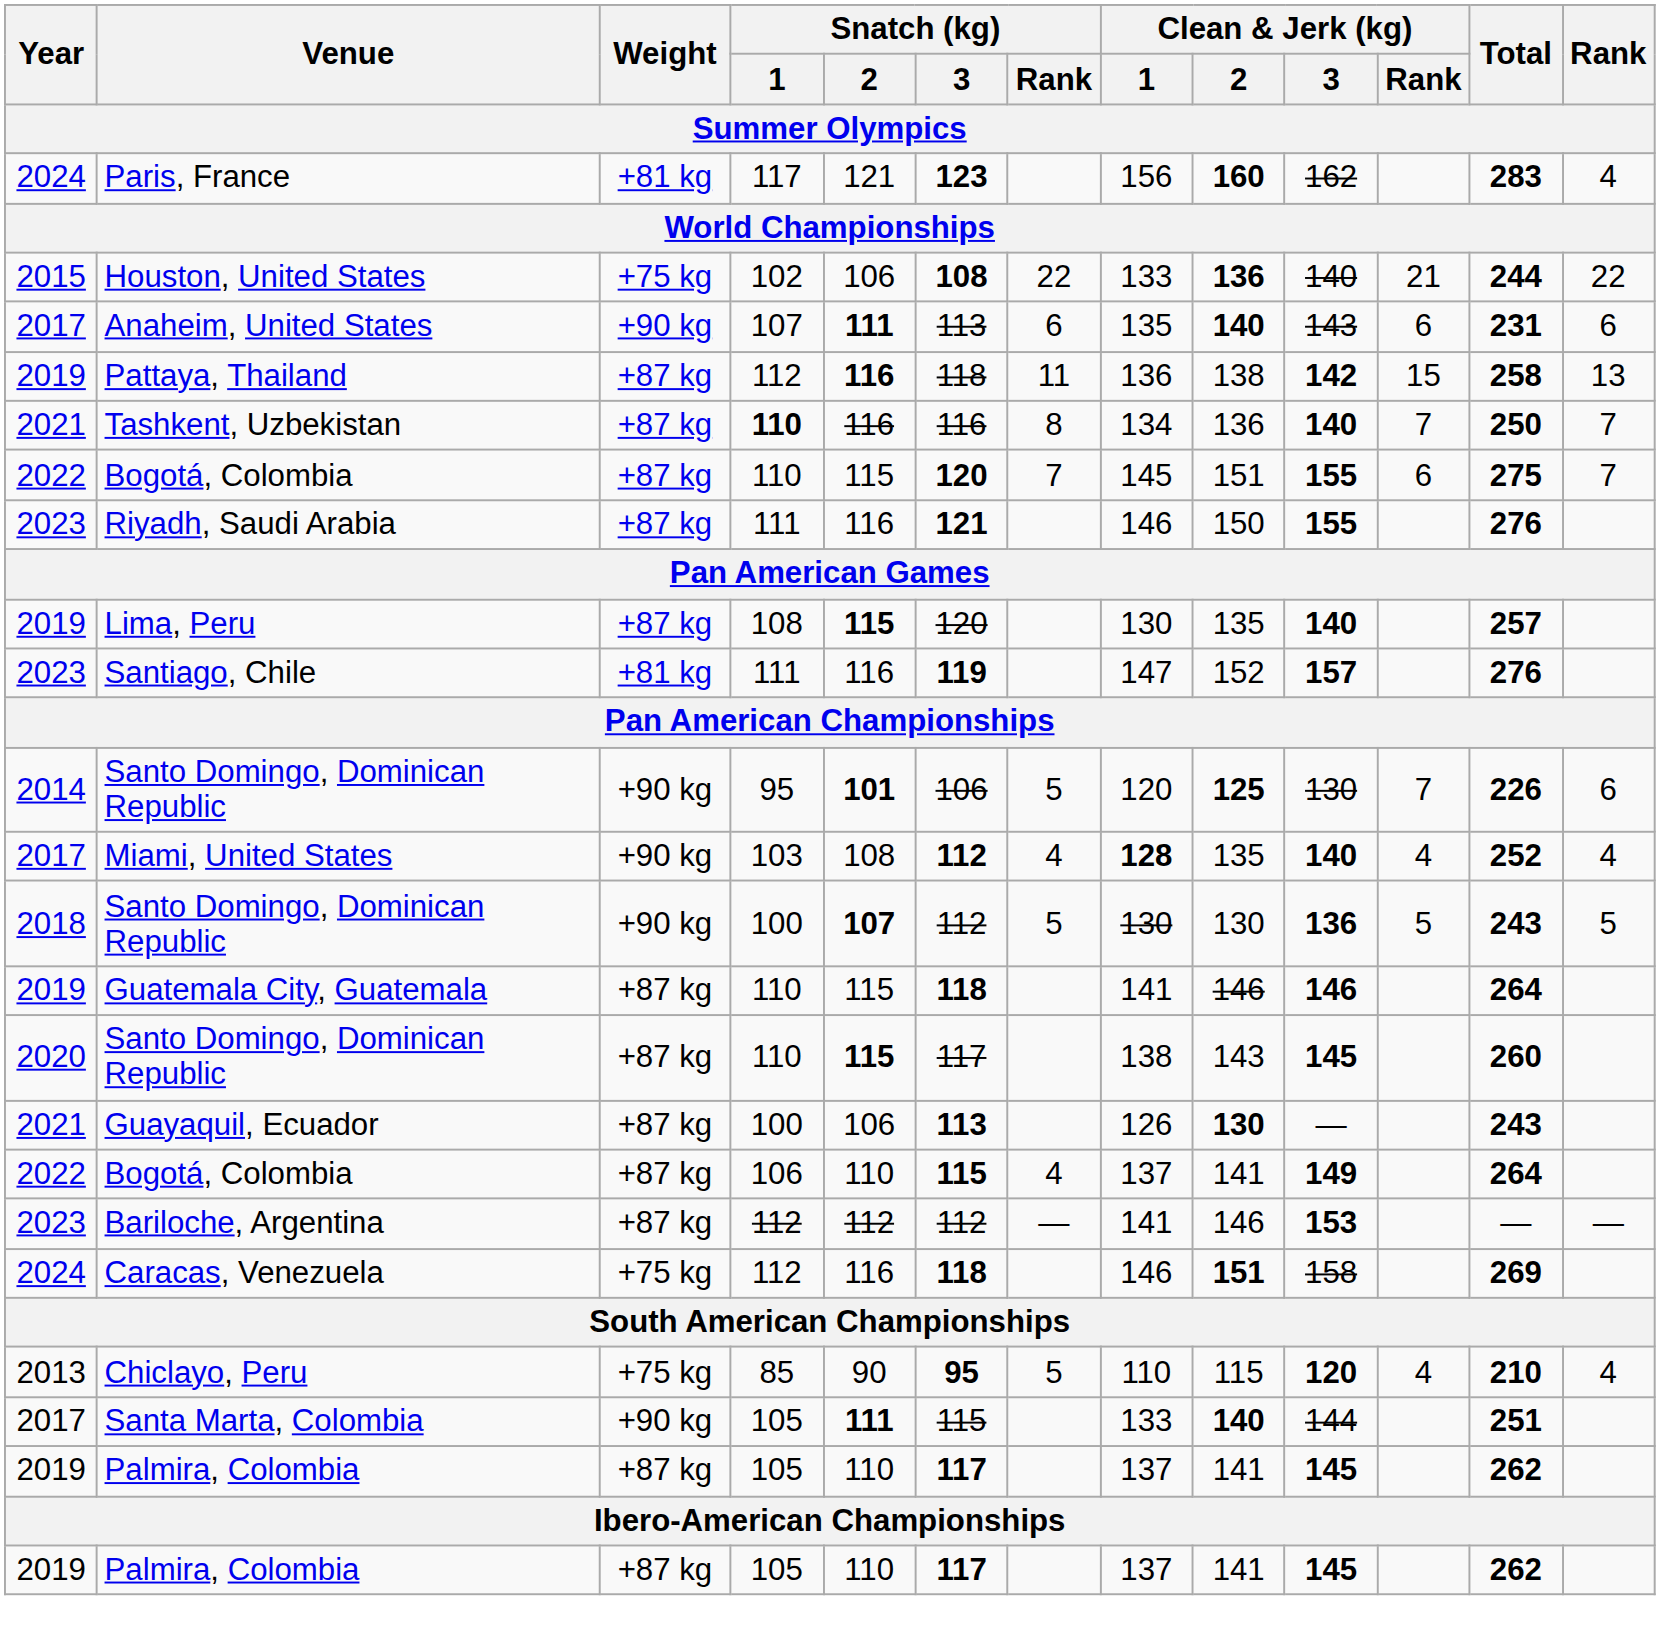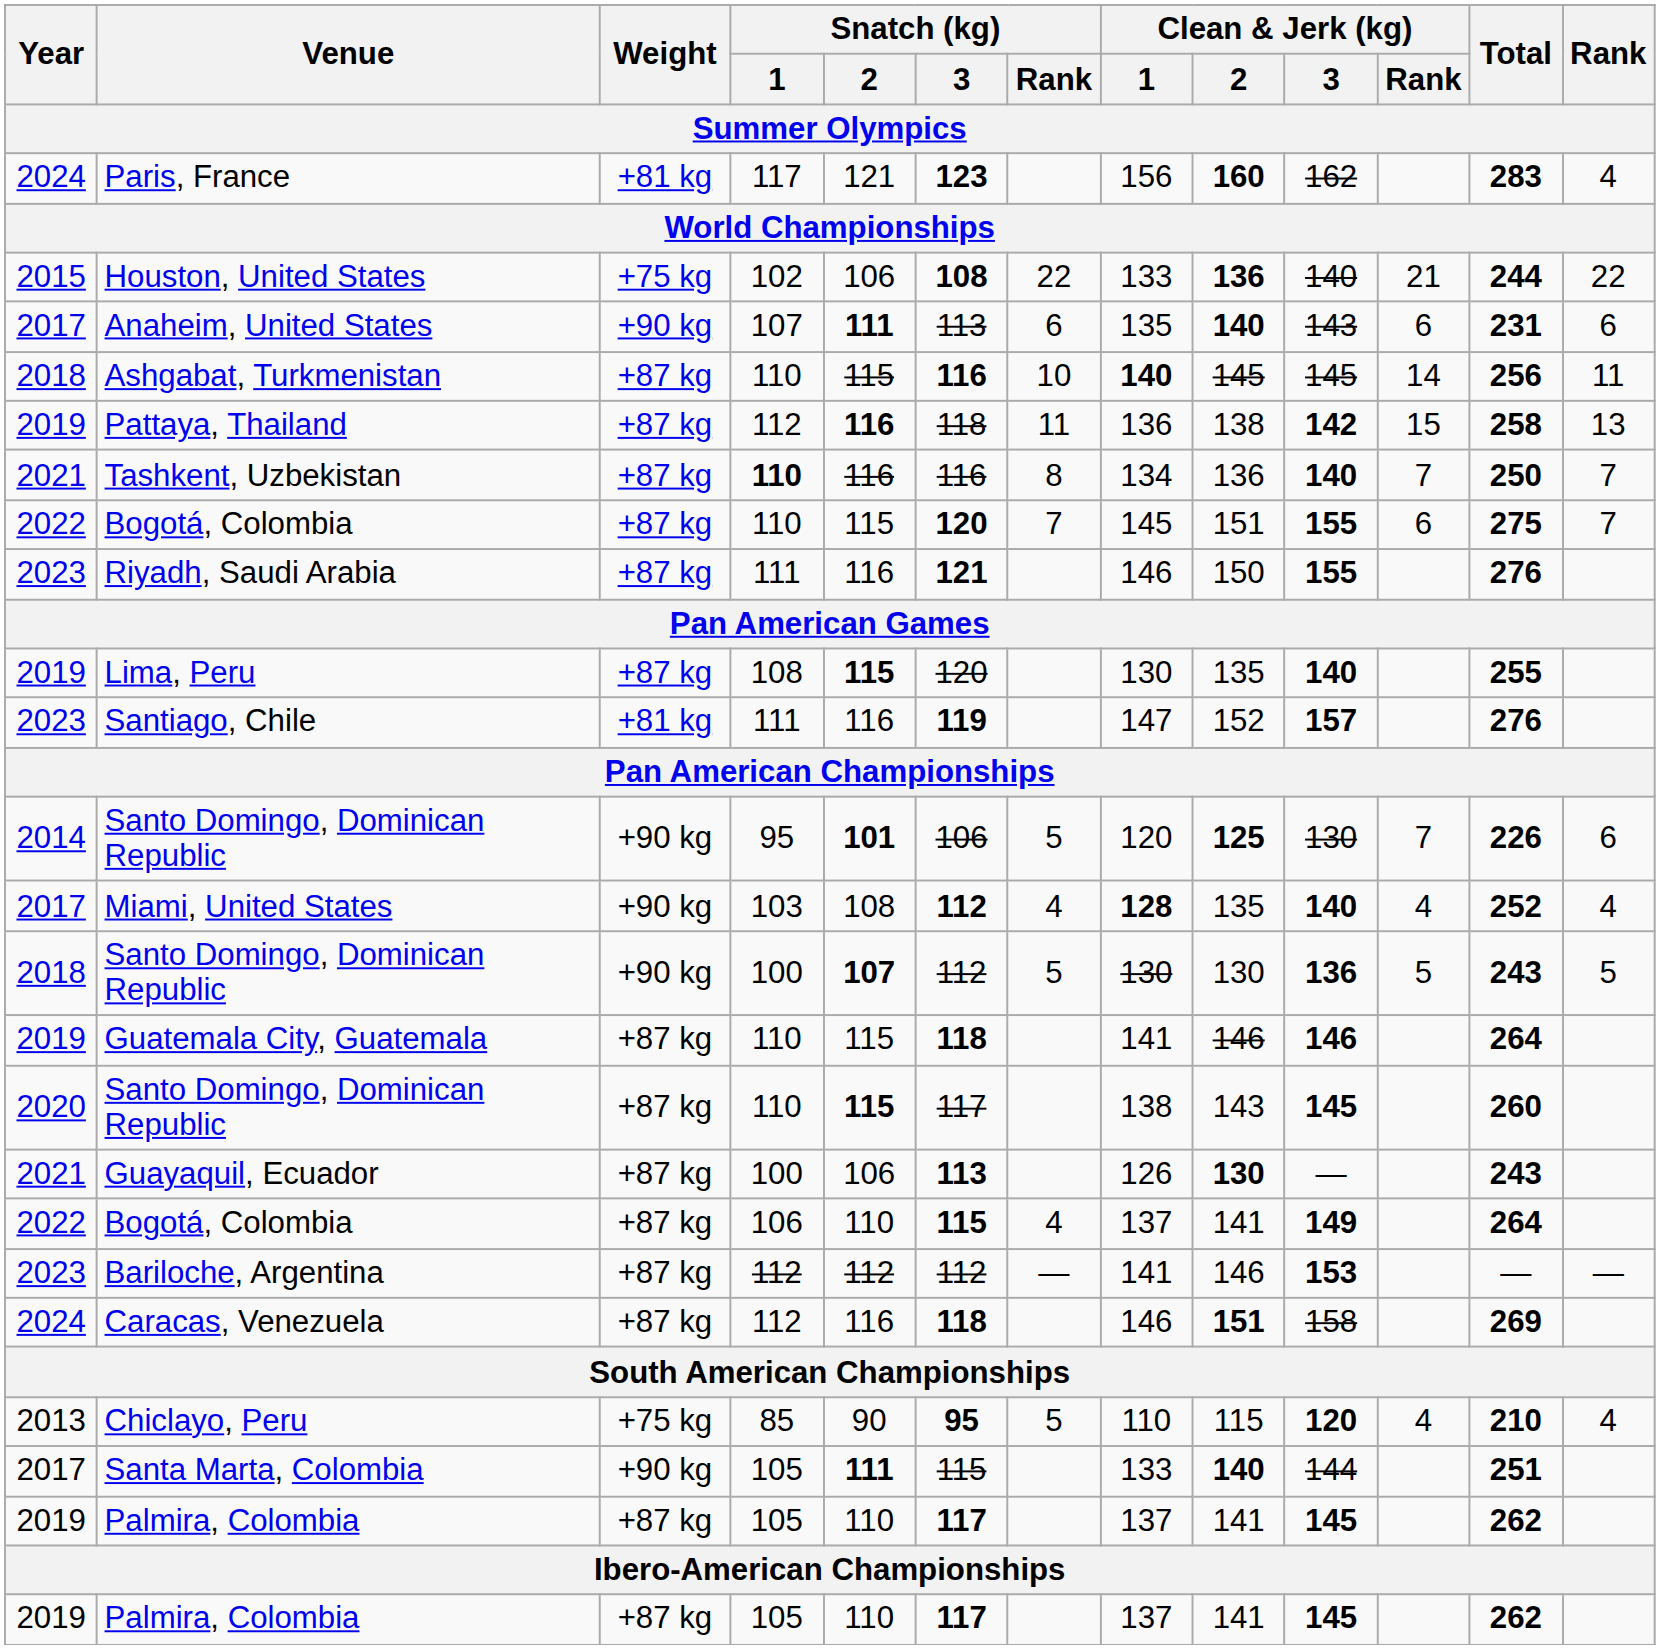 <table class = "wikitable" style="text-align:center;">
 <tr>
 <th rowspan=2 width=40>Year</th>
 <th rowspan=2 width=250>Venue</th>
 <th rowspan=2 width=60>Weight</th>
 <th colspan=4>Snatch (kg)</th>
 <th colspan=4>Clean & Jerk (kg)</th>
 <th rowspan=2 width=40>Total</th>
 <th rowspan=2 width=40>Rank</th>
 </tr>
 <tr>
 <th width=40>1</th>
 <th width=40>2</th>
 <th width=40>3</th>
 <th width=40>Rank</th>
 <th width=40>1</th>
 <th width=40>2</th>
 <th width=40>3</th>
 <th width=40>Rank</th>
 </tr>
 <tr>
 <th colspan=13><a href='#'>Summer Olympics</a></th>
 </tr>
 <tr>
 <td><a href='#'>2024</a></td>
 <td align=left><a href='#'>Paris</a>, France</td>
 <td><a href='#'>+81 kg</a></td>
 <td>117</td>
 <td>121</td>
 <td><strong>123</strong></td>
 <td></td>
 <td>156</td>
 <td><strong>160</strong></td>
 <td><s>162</s></td>
 <td></td>
 <td><strong>283</strong></td>
 <td>4</td>
 </tr>
 <tr>
 <th colspan=13><a href='#'>World Championships</a></th>
 </tr>
 <tr>
 <td><a href='#'>2015</a></td>
 <td align="left"><a href='#'>Houston</a>, <a href='#'>United States</a></td>
 <td><a href='#'>+75 kg</a></td>
 <td>102</td>
 <td>106</td>
 <td><strong>108</strong></td>
 <td>22</td>
 <td>133</td>
 <td><strong>136</strong></td>
 <td><s>140</s></td>
 <td>21</td>
 <td><strong>244</strong></td>
 <td>22</td>
 </tr>
 <tr>
 <td><a href='#'>2017</a></td>
 <td align="left"><a href='#'>Anaheim</a>, <a href='#'>United States</a></td>
 <td><a href='#'>+90 kg</a></td>
 <td>107</td>
 <td><strong>111</strong></td>
 <td><s>113</s></td>
 <td>6</td>
 <td>135</td>
 <td><strong>140</strong></td>
 <td><s>143</s></td>
 <td>6</td>
 <td><strong>231</strong></td>
 <td>6</td>
+</tr>
+<tr>
+<td><a href='#'>2018</a></td>
+<td align="left"><a href='#'>Ashgabat</a>, <a href='#'>Turkmenistan</a></td>
+<td><a href='#'>+87 kg</a></td>
+<td>110</td>
+<td><s>115</s></td>
+<td><strong>116</strong></td>
+<td>10</td>
+<td><strong>140</strong></td>
+<td><s>145</s></td>
+<td><s>145</s></td>
+<td>14</td>
+<td><strong>256</strong></td>
+<td>11</td>
 </tr>
 <tr>
 <td><a href='#'>2019</a></td>
 <td align="left"><a href='#'>Pattaya</a>, <a href='#'>Thailand</a></td>
 <td><a href='#'>+87 kg</a></td>
 <td>112</td>
 <td><strong>116</strong></td>
 <td><s>118</s></td>
 <td>11</td>
 <td>136</td>
 <td>138</td>
 <td><strong>142</strong></td>
 <td>15</td>
 <td><strong>258</strong></td>
 <td>13</td>
 </tr>
 <tr>
 <td><a href='#'>2021</a></td>
 <td align=left><a href='#'>Tashkent</a>, Uzbekistan</td>
 <td><a href='#'>+87 kg</a></td>
 <td><strong>110</strong></td>
 <td><s>116</s></td>
 <td><s>116</s></td>
 <td>8</td>
 <td>134</td>
 <td>136</td>
 <td><strong>140</strong></td>
 <td>7</td>
 <td><strong>250</strong></td>
 <td>7</td>
 </tr>
 <tr>
 <td><a href='#'>2022</a></td>
 <td align=left><a href='#'>Bogotá</a>, Colombia</td>
 <td><a href='#'>+87 kg</a></td>
 <td>110</td>
 <td>115</td>
 <td><strong>120</strong></td>
 <td>7</td>
 <td>145</td>
 <td>151</td>
 <td><strong>155</strong></td>
 <td>6</td>
 <td><strong>275</strong></td>
 <td>7</td>
 </tr>
 <tr>
 <td><a href='#'>2023</a></td>
 <td align=left><a href='#'>Riyadh</a>, Saudi Arabia</td>
 <td><a href='#'>+87 kg</a></td>
 <td>111</td>
 <td>116</td>
 <td><strong>121</strong></td>
 <td></td>
 <td>146</td>
 <td>150</td>
 <td><strong>155</strong></td>
 <td></td>
 <td><strong>276</strong></td>
 <td></td>
 </tr>
 <tr>
 <th colspan=13><a href='#'>Pan American Games</a></th>
 </tr>
 <tr>
 <td><a href='#'>2019</a></td>
 <td align=left><a href='#'>Lima</a>, <a href='#'>Peru</a></td>
 <td><a href='#'>+87 kg</a></td>
 <td>108</td>
 <td><strong>115</strong></td>
 <td><s>120</s></td>
 <td></td>
 <td>130</td>
 <td>135</td>
 <td><strong>140</strong></td>
 <td></td>
-<td><strong>257</strong></td>
+<td><strong>255</strong></td>
 <td></td>
 </tr>
 <tr>
 <td><a href='#'>2023</a></td>
 <td align=left><a href='#'>Santiago</a>, Chile</td>
 <td><a href='#'>+81 kg</a></td>
 <td>111</td>
 <td>116</td>
 <td><strong>119</strong></td>
 <td></td>
 <td>147</td>
 <td>152</td>
 <td><strong>157</strong></td>
 <td></td>
 <td><strong>276</strong></td>
 <td></td>
 </tr>
 <tr>
 <th colspan=13><a href='#'>Pan American Championships</a></th>
 </tr>
 <tr>
 <td><a href='#'>2014</a></td>
 <td align="left"><a href='#'>Santo Domingo</a>, <a href='#'>Dominican Republic</a></td>
 <td>+90 kg</td>
 <td>95</td>
 <td><strong>101</strong></td>
 <td><s>106</s></td>
 <td>5</td>
 <td>120</td>
 <td><strong>125</strong></td>
 <td><s>130</s></td>
 <td>7</td>
 <td><strong>226</strong></td>
 <td>6</td>
 </tr>
 <tr>
 <td><a href='#'>2017</a></td>
 <td align="left"><a href='#'>Miami</a>, <a href='#'>United States</a></td>
 <td>+90 kg</td>
 <td>103</td>
 <td>108</td>
 <td><strong>112</strong></td>
 <td>4</td>
 <td><strong>128</strong></td>
 <td>135</td>
 <td><strong>140</strong></td>
 <td>4</td>
 <td><strong>252</strong></td>
 <td>4</td>
 </tr>
 <tr>
 <td><a href='#'>2018</a></td>
 <td align=left><a href='#'>Santo Domingo</a>, <a href='#'>Dominican Republic</a></td>
 <td>+90 kg</td>
 <td>100</td>
 <td><strong>107</strong></td>
 <td><s>112</s></td>
 <td>5</td>
 <td><s>130</s></td>
 <td>130</td>
 <td><strong>136</strong></td>
 <td>5</td>
 <td><strong>243</strong></td>
 <td>5</td>
 </tr>
 <tr>
 <td><a href='#'>2019</a></td>
 <td align="left"><a href='#'>Guatemala City</a>, <a href='#'>Guatemala</a></td>
 <td>+87 kg</td>
 <td>110</td>
 <td>115</td>
 <td><strong>118</strong></td>
 <td></td>
 <td>141</td>
 <td><s>146</s></td>
 <td><strong>146</strong></td>
 <td></td>
 <td><strong>264</strong></td>
 <td></td>
 </tr>
 <tr>
 <td><a href='#'>2020</a></td>
 <td align="left"><a href='#'>Santo Domingo</a>, <a href='#'>Dominican Republic</a></td>
 <td>+87 kg</td>
 <td>110</td>
 <td><strong>115</strong></td>
 <td><s>117</s></td>
 <td></td>
 <td>138</td>
 <td>143</td>
 <td><strong>145</strong></td>
 <td></td>
 <td><strong>260</strong></td>
 <td></td>
 </tr>
 <tr>
 <td><a href='#'>2021</a></td>
 <td align=left><a href='#'>Guayaquil</a>, Ecuador</td>
 <td>+87 kg</td>
 <td>100</td>
 <td>106</td>
 <td><strong>113</strong></td>
 <td></td>
 <td>126</td>
 <td><strong>130</strong></td>
 <td>—</td>
 <td></td>
 <td><strong>243</strong></td>
 <td></td>
 </tr>
 <tr>
 <td><a href='#'>2022</a></td>
 <td align=left><a href='#'>Bogotá</a>, Colombia</td>
 <td>+87 kg</td>
 <td>106</td>
 <td>110</td>
 <td><strong>115</strong></td>
 <td>4</td>
 <td>137</td>
 <td>141</td>
 <td><strong>149</strong></td>
 <td></td>
 <td><strong>264</strong></td>
 <td></td>
 </tr>
 <tr>
 <td><a href='#'>2023</a></td>
 <td align=left><a href='#'>Bariloche</a>, Argentina</td>
 <td>+87 kg</td>
 <td><s>112</s></td>
 <td><s>112</s></td>
 <td><s>112</s></td>
 <td>—</td>
 <td>141</td>
 <td>146</td>
 <td><strong>153</strong></td>
 <td></td>
 <td>—</td>
 <td>—</td>
 </tr>
 <tr>
 <td><a href='#'>2024</a></td>
 <td align=left><a href='#'>Caracas</a>, Venezuela</td>
-<td>+75 kg</td>
+<td>+87 kg</td>
 <td>112</td>
 <td>116</td>
 <td><strong>118</strong></td>
 <td></td>
 <td>146</td>
 <td><strong>151</strong></td>
 <td><s>158</s></td>
 <td></td>
 <td><strong>269</strong></td>
 <td></td>
 </tr>
 <tr>
 <th colspan=13>South American Championships</th>
 </tr>
 <tr>
 <td>2013</td>
 <td align="left"><a href='#'>Chiclayo</a>, <a href='#'>Peru</a></td>
 <td>+75 kg</td>
 <td>85</td>
 <td>90</td>
 <td><strong>95</strong></td>
 <td>5</td>
 <td>110</td>
 <td>115</td>
 <td><strong>120</strong></td>
 <td>4</td>
 <td><strong>210</strong></td>
 <td>4</td>
 </tr>
 <tr>
 <td>2017</td>
 <td align=left><a href='#'>Santa Marta</a>, <a href='#'>Colombia</a></td>
 <td>+90 kg</td>
 <td>105</td>
 <td><strong>111</strong></td>
 <td><s>115</s></td>
 <td></td>
 <td>133</td>
 <td><strong>140</strong></td>
 <td><s>144</s></td>
 <td></td>
 <td><strong>251</strong></td>
 <td></td>
 </tr>
 <tr>
 <td>2019</td>
 <td align="left"><a href='#'>Palmira</a>, <a href='#'>Colombia</a></td>
 <td>+87 kg</td>
 <td>105</td>
 <td>110</td>
 <td><strong>117</strong></td>
 <td></td>
 <td>137</td>
 <td>141</td>
 <td><strong>145</strong></td>
 <td></td>
 <td><strong>262</strong></td>
 <td></td>
 </tr>
 <tr>
 <th colspan=13>Ibero-American Championships</th>
 </tr>
 <tr>
 <td>2019</td>
 <td align=left><a href='#'>Palmira</a>, <a href='#'>Colombia</a></td>
 <td>+87 kg</td>
 <td>105</td>
 <td>110</td>
 <td><strong>117</strong></td>
 <td><strong></strong></td>
 <td>137</td>
 <td>141</td>
 <td><strong>145</strong></td>
 <td><strong></strong></td>
 <td><strong>262</strong></td>
 <td><strong></strong></td>
 </tr>
 </table>
